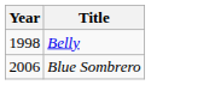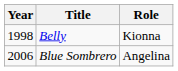 <table class="wikitable">
 <tr>
 <th>Year</th>
 <th>Title</th>
+<th>Role</th>
 </tr>
 <tr>
 <td>1998</td>
 <td><a href='#'><em>Belly</em></a></td>
+<td>Kionna</td>
 </tr>
 <tr>
 <td>2006</td>
 <td><em>Blue Sombrero</em></td>
+<td>Angelina</td>
 </tr>
 </table>
